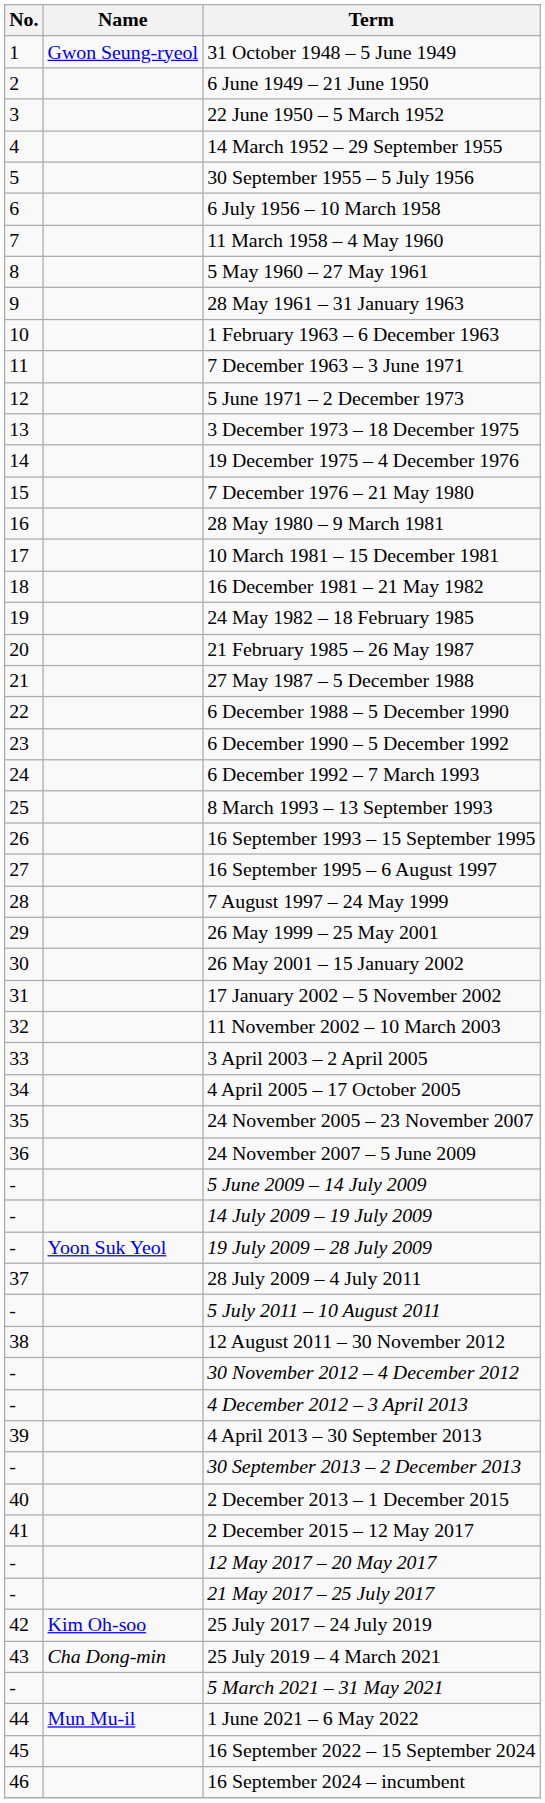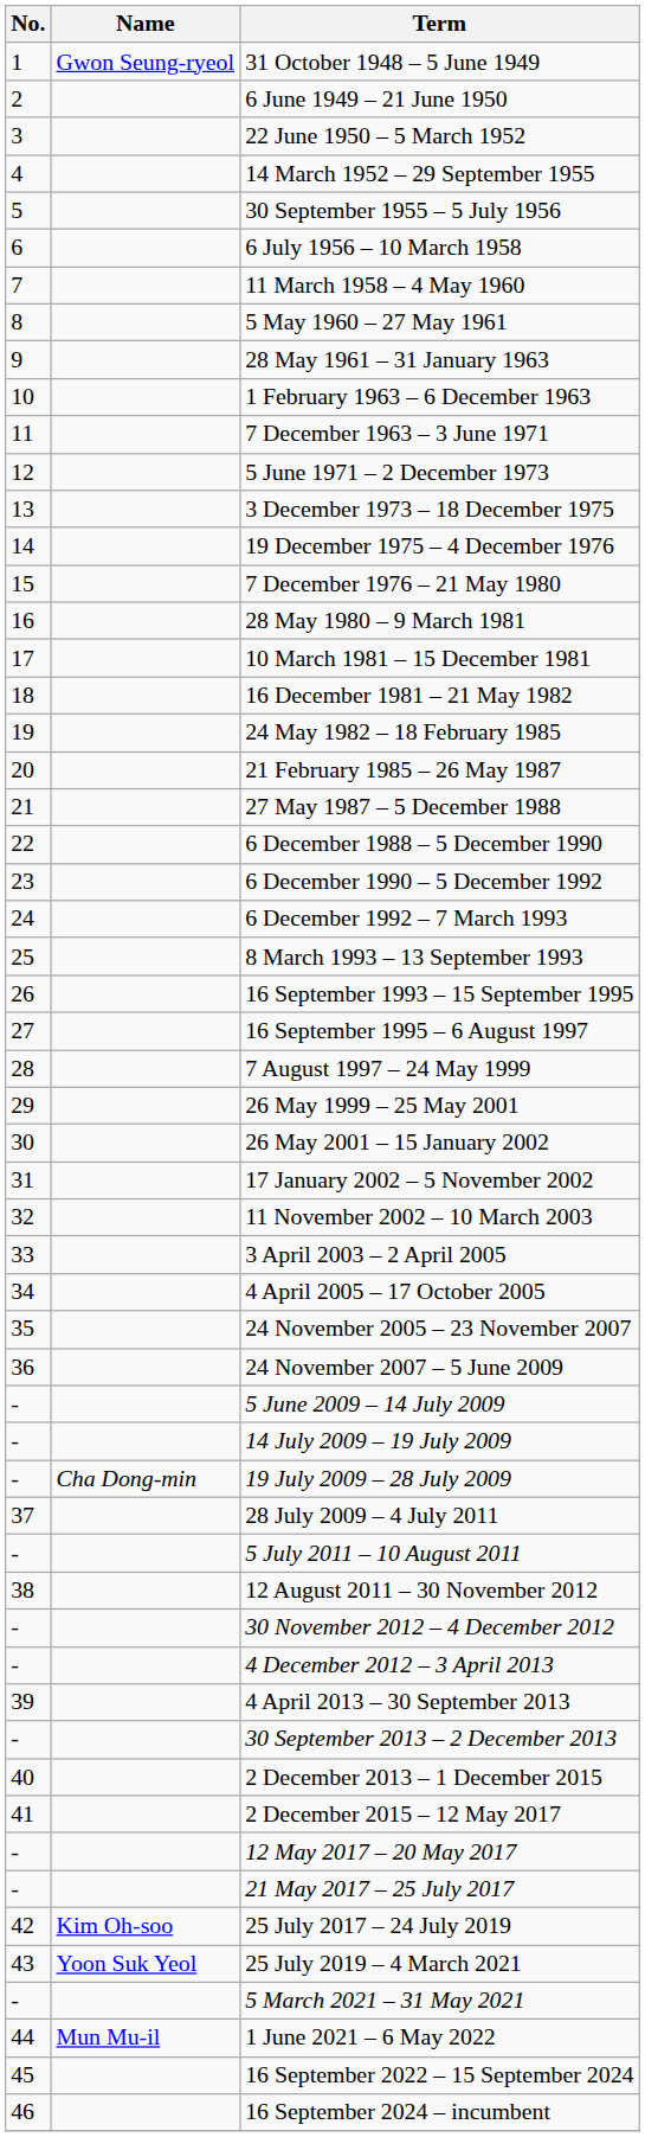 <table class="wikitable">
 <tr>
 <th>No.</th>
 <th>Name</th>
 <th>Term</th>
 </tr>
 <tr>
 <td>1</td>
 <td><a href='#'>Gwon Seung-ryeol</a></td>
 <td>31 October 1948 – 5 June 1949</td>
 </tr>
 <tr>
 <td>2</td>
 <td></td>
 <td>6 June 1949 – 21 June 1950</td>
 </tr>
 <tr>
 <td>3</td>
 <td></td>
 <td>22 June 1950 – 5 March 1952</td>
 </tr>
 <tr>
 <td>4</td>
 <td></td>
 <td>14 March 1952 – 29 September 1955</td>
 </tr>
 <tr>
 <td>5</td>
 <td></td>
 <td>30 September 1955 – 5 July 1956</td>
 </tr>
 <tr>
 <td>6</td>
 <td></td>
 <td>6 July 1956 – 10 March 1958</td>
 </tr>
 <tr>
 <td>7</td>
 <td></td>
 <td>11 March 1958 – 4 May 1960</td>
 </tr>
 <tr>
 <td>8</td>
 <td></td>
 <td>5 May 1960 – 27 May 1961</td>
 </tr>
 <tr>
 <td>9</td>
 <td></td>
 <td>28 May 1961 – 31 January 1963</td>
 </tr>
 <tr>
 <td>10</td>
 <td></td>
 <td>1 February 1963 – 6 December 1963</td>
 </tr>
 <tr>
 <td>11</td>
 <td></td>
 <td>7 December 1963 – 3 June 1971</td>
 </tr>
 <tr>
 <td>12</td>
 <td></td>
 <td>5 June 1971 – 2 December 1973</td>
 </tr>
 <tr>
 <td>13</td>
 <td></td>
 <td>3 December 1973 – 18 December 1975</td>
 </tr>
 <tr>
 <td>14</td>
 <td></td>
 <td>19 December 1975 – 4 December 1976</td>
 </tr>
 <tr>
 <td>15</td>
 <td></td>
 <td>7 December 1976 – 21 May 1980</td>
 </tr>
 <tr>
 <td>16</td>
 <td></td>
 <td>28 May 1980 – 9 March 1981</td>
 </tr>
 <tr>
 <td>17</td>
 <td></td>
 <td>10 March 1981 – 15 December 1981</td>
 </tr>
 <tr>
 <td>18</td>
 <td></td>
 <td>16 December 1981 – 21 May 1982</td>
 </tr>
 <tr>
 <td>19</td>
 <td></td>
 <td>24 May 1982 – 18 February 1985</td>
 </tr>
 <tr>
 <td>20</td>
 <td></td>
 <td>21 February 1985 – 26 May 1987</td>
 </tr>
 <tr>
 <td>21</td>
 <td></td>
 <td>27 May 1987 – 5 December 1988</td>
 </tr>
 <tr>
 <td>22</td>
 <td></td>
 <td>6 December 1988 – 5 December 1990</td>
 </tr>
 <tr>
 <td>23</td>
 <td></td>
 <td>6 December 1990 – 5 December 1992</td>
 </tr>
 <tr>
 <td>24</td>
 <td></td>
 <td>6 December 1992 – 7 March 1993</td>
 </tr>
 <tr>
 <td>25</td>
 <td></td>
 <td>8 March 1993 – 13 September 1993</td>
 </tr>
 <tr>
 <td>26</td>
 <td></td>
 <td>16 September 1993 – 15 September 1995</td>
 </tr>
 <tr>
 <td>27</td>
 <td></td>
 <td>16 September 1995 – 6 August 1997</td>
 </tr>
 <tr>
 <td>28</td>
 <td></td>
 <td>7 August 1997 – 24 May 1999</td>
 </tr>
 <tr>
 <td>29</td>
 <td></td>
 <td>26 May 1999 – 25 May 2001</td>
 </tr>
 <tr>
 <td>30</td>
 <td></td>
 <td>26 May 2001 – 15 January 2002</td>
 </tr>
 <tr>
 <td>31</td>
 <td></td>
 <td>17 January 2002 – 5 November 2002</td>
 </tr>
 <tr>
 <td>32</td>
 <td></td>
 <td>11 November 2002 – 10 March 2003</td>
 </tr>
 <tr>
 <td>33</td>
 <td></td>
 <td>3 April 2003 – 2 April 2005</td>
 </tr>
 <tr>
 <td>34</td>
 <td></td>
 <td>4 April 2005 – 17 October 2005</td>
 </tr>
 <tr>
 <td>35</td>
 <td></td>
 <td>24 November 2005 – 23 November 2007</td>
 </tr>
 <tr>
 <td>36</td>
 <td></td>
 <td>24 November 2007 – 5 June 2009</td>
 </tr>
 <tr>
 <td>-</td>
 <td><em></em></td>
 <td><em>5 June 2009 – 14 July 2009</em></td>
 </tr>
 <tr>
 <td>-</td>
 <td><em></em></td>
 <td><em>14 July 2009 – 19 July 2009</em></td>
 </tr>
 <tr>
 <td>-</td>
-<td><a href='#'>Yoon Suk Yeol</a></td>
+<td><em>Cha Dong-min</em></td>
 <td><em>19 July 2009 – 28 July 2009</em></td>
 </tr>
 <tr>
 <td>37</td>
 <td></td>
 <td>28 July 2009 – 4 July 2011</td>
 </tr>
 <tr>
 <td>-</td>
 <td><em></em></td>
 <td><em>5 July 2011 – 10 August 2011</em></td>
 </tr>
 <tr>
 <td>38</td>
 <td></td>
 <td>12 August 2011 – 30 November 2012</td>
 </tr>
 <tr>
 <td>-</td>
 <td><em></em></td>
 <td><em>30 November 2012 – 4 December 2012</em></td>
 </tr>
 <tr>
 <td>-</td>
 <td><em></em></td>
 <td><em>4 December 2012 – 3 April 2013</em></td>
 </tr>
 <tr>
 <td>39</td>
 <td></td>
 <td>4 April 2013 – 30 September 2013</td>
 </tr>
 <tr>
 <td>-</td>
 <td><em></em></td>
 <td><em>30 September 2013 – 2 December 2013</em></td>
 </tr>
 <tr>
 <td>40</td>
 <td></td>
 <td>2 December 2013 – 1 December 2015</td>
 </tr>
 <tr>
 <td>41</td>
 <td></td>
 <td>2 December 2015 – 12 May 2017</td>
 </tr>
 <tr>
 <td>-</td>
 <td><em></em></td>
 <td><em>12 May 2017 – 20 May 2017</em></td>
 </tr>
 <tr>
 <td>-</td>
 <td><em></em></td>
 <td><em>21 May 2017 – 25 July 2017</em></td>
 </tr>
 <tr>
 <td>42</td>
 <td><a href='#'>Kim Oh-soo</a></td>
 <td>25 July 2017 – 24 July 2019</td>
 </tr>
 <tr>
 <td>43</td>
-<td><em>Cha Dong-min</em></td>
+<td><a href='#'>Yoon Suk Yeol</a></td>
 <td>25 July 2019 – 4 March 2021</td>
 </tr>
 <tr>
 <td>-</td>
 <td><em></em></td>
 <td><em>5 March 2021 – 31 May 2021</em></td>
 </tr>
 <tr>
 <td>44</td>
 <td><a href='#'>Mun Mu-il</a></td>
 <td>1 June 2021 – 6 May 2022 </td>
 </tr>
 <tr>
 <td>45</td>
 <td></td>
 <td>16 September 2022 – 15 September 2024</td>
 </tr>
 <tr>
 <td>46</td>
 <td></td>
 <td>16 September 2024 – incumbent</td>
 </tr>
 <tr>
 </tr>
 </table>
